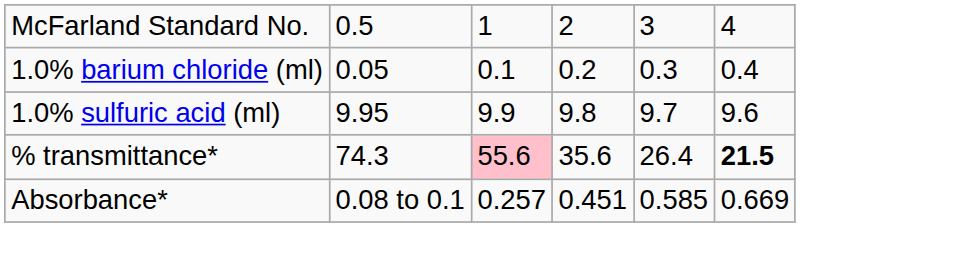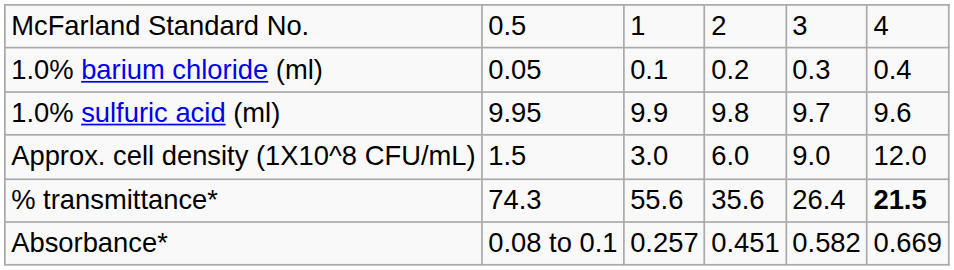 <table class="wikitable">
 <tr>
 <td>McFarland Standard No.</td>
 <td>0.5</td>
 <td>1</td>
 <td>2</td>
 <td>3</td>
 <td>4</td>
 </tr>
 <tr>
 <td>1.0% <a href='#'>barium chloride</a> (ml)</td>
 <td>0.05</td>
 <td>0.1</td>
 <td>0.2</td>
 <td>0.3</td>
 <td>0.4</td>
 </tr>
 <tr>
 <td>1.0% <a href='#'>sulfuric acid</a> (ml)</td>
 <td>9.95</td>
 <td>9.9</td>
 <td>9.8</td>
 <td>9.7</td>
 <td>9.6</td>
 </tr>
 <tr>
+<td>Approx. cell density (1X10^8 CFU/mL)</td>
+<td>1.5</td>
+<td>3.0</td>
+<td>6.0</td>
+<td>9.0</td>
+<td>12.0</td>
+</tr>
+<tr>
 <td>% transmittance*</td>
 <td>74.3</td>
-<td style="background: pink;">55.6</td>
+<td>55.6</td>
 <td>35.6</td>
 <td>26.4</td>
 <td><strong>21.5</strong></td>
 </tr>
 <tr>
 <td>Absorbance*</td>
 <td>0.08 to 0.1</td>
 <td>0.257</td>
 <td>0.451</td>
-<td>0.585</td>
+<td>0.582</td>
 <td>0.669</td>
 </tr>
 </table>
